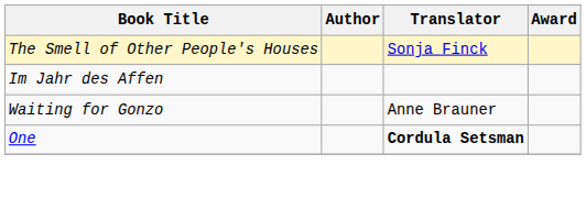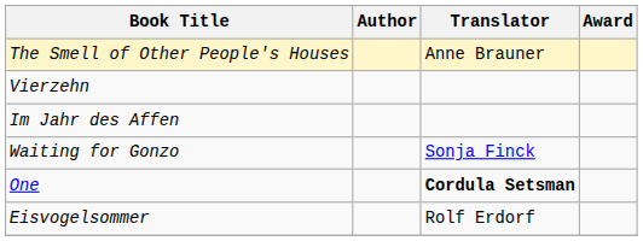 <table class="wikitable sortable mw-collapsible" style="font-size:1.00em; line-height:1.5em;">
 <tr>
 <th scope="col">Book Title</th>
 <th scope="col">Author</th>
 <th scope="col">Translator</th>
 <th scope="col">Award</th>
 </tr>
 <tr style="background:#fff7c9">
 <td><em>The Smell of Other People's Houses</em></td>
 <td></td>
-<td><a href='#'>Sonja Finck</a></td>
+<td>Anne Brauner</td>
+<td> </td>
+</tr>
+<tr>
+<td><em>Vierzehn</em></td>
+<td></td>
+<td></td>
 <td> </td>
 </tr>
 <tr>
 <td><em>Im Jahr des Affen</em></td>
 <td></td>
 <td></td>
 <td> </td>
 </tr>
 <tr>
 <td><em>Waiting for Gonzo</em></td>
 <td></td>
-<td>Anne Brauner</td>
+<td><a href='#'>Sonja Finck</a></td>
 <td>  </td>
 </tr>
 <tr>
 <td><em><a href='#'>One</a></em></td>
 <td></td>
 <td><strong>Cordula Setsman</strong></td>
 <td> </td>
 </tr>
+<tr>
+<td><em>Eisvogelsommer</em></td>
+<td></td>
+<td>Rolf Erdorf</td>
+<td> </td>
+</tr>
 <tr style="background:#fff7c9">
 </tr>
 </table>
